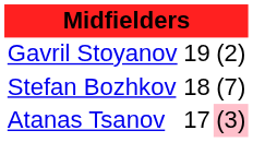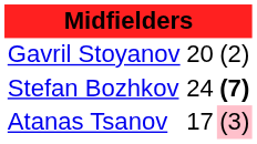 <table class="toccolours" border="0" cellpadding="2" cellspacing="0" align="left" style="margin:0.5em;">
 <tr>
 <th colspan="4" align="center" bgcolor="#FF2020"><span>Midfielders</span></th>
 </tr>
 <tr>
 <td> <a href='#'>Gavril Stoyanov</a></td>
-<td>19</td>
+<td>20</td>
 <td>(2)</td>
 </tr>
 <tr>
 <td> <a href='#'>Stefan Bozhkov</a></td>
-<td>18</td>
-<td>(7)</td>
+<td>24</td>
+<td><strong>(7)</strong></td>
 </tr>
 <tr>
 <td> <a href='#'>Atanas Tsanov</a></td>
 <td>17</td>
 <td style="background: pink;">(3)</td>
 </tr>
 <tr>
 </tr>
 </table>
